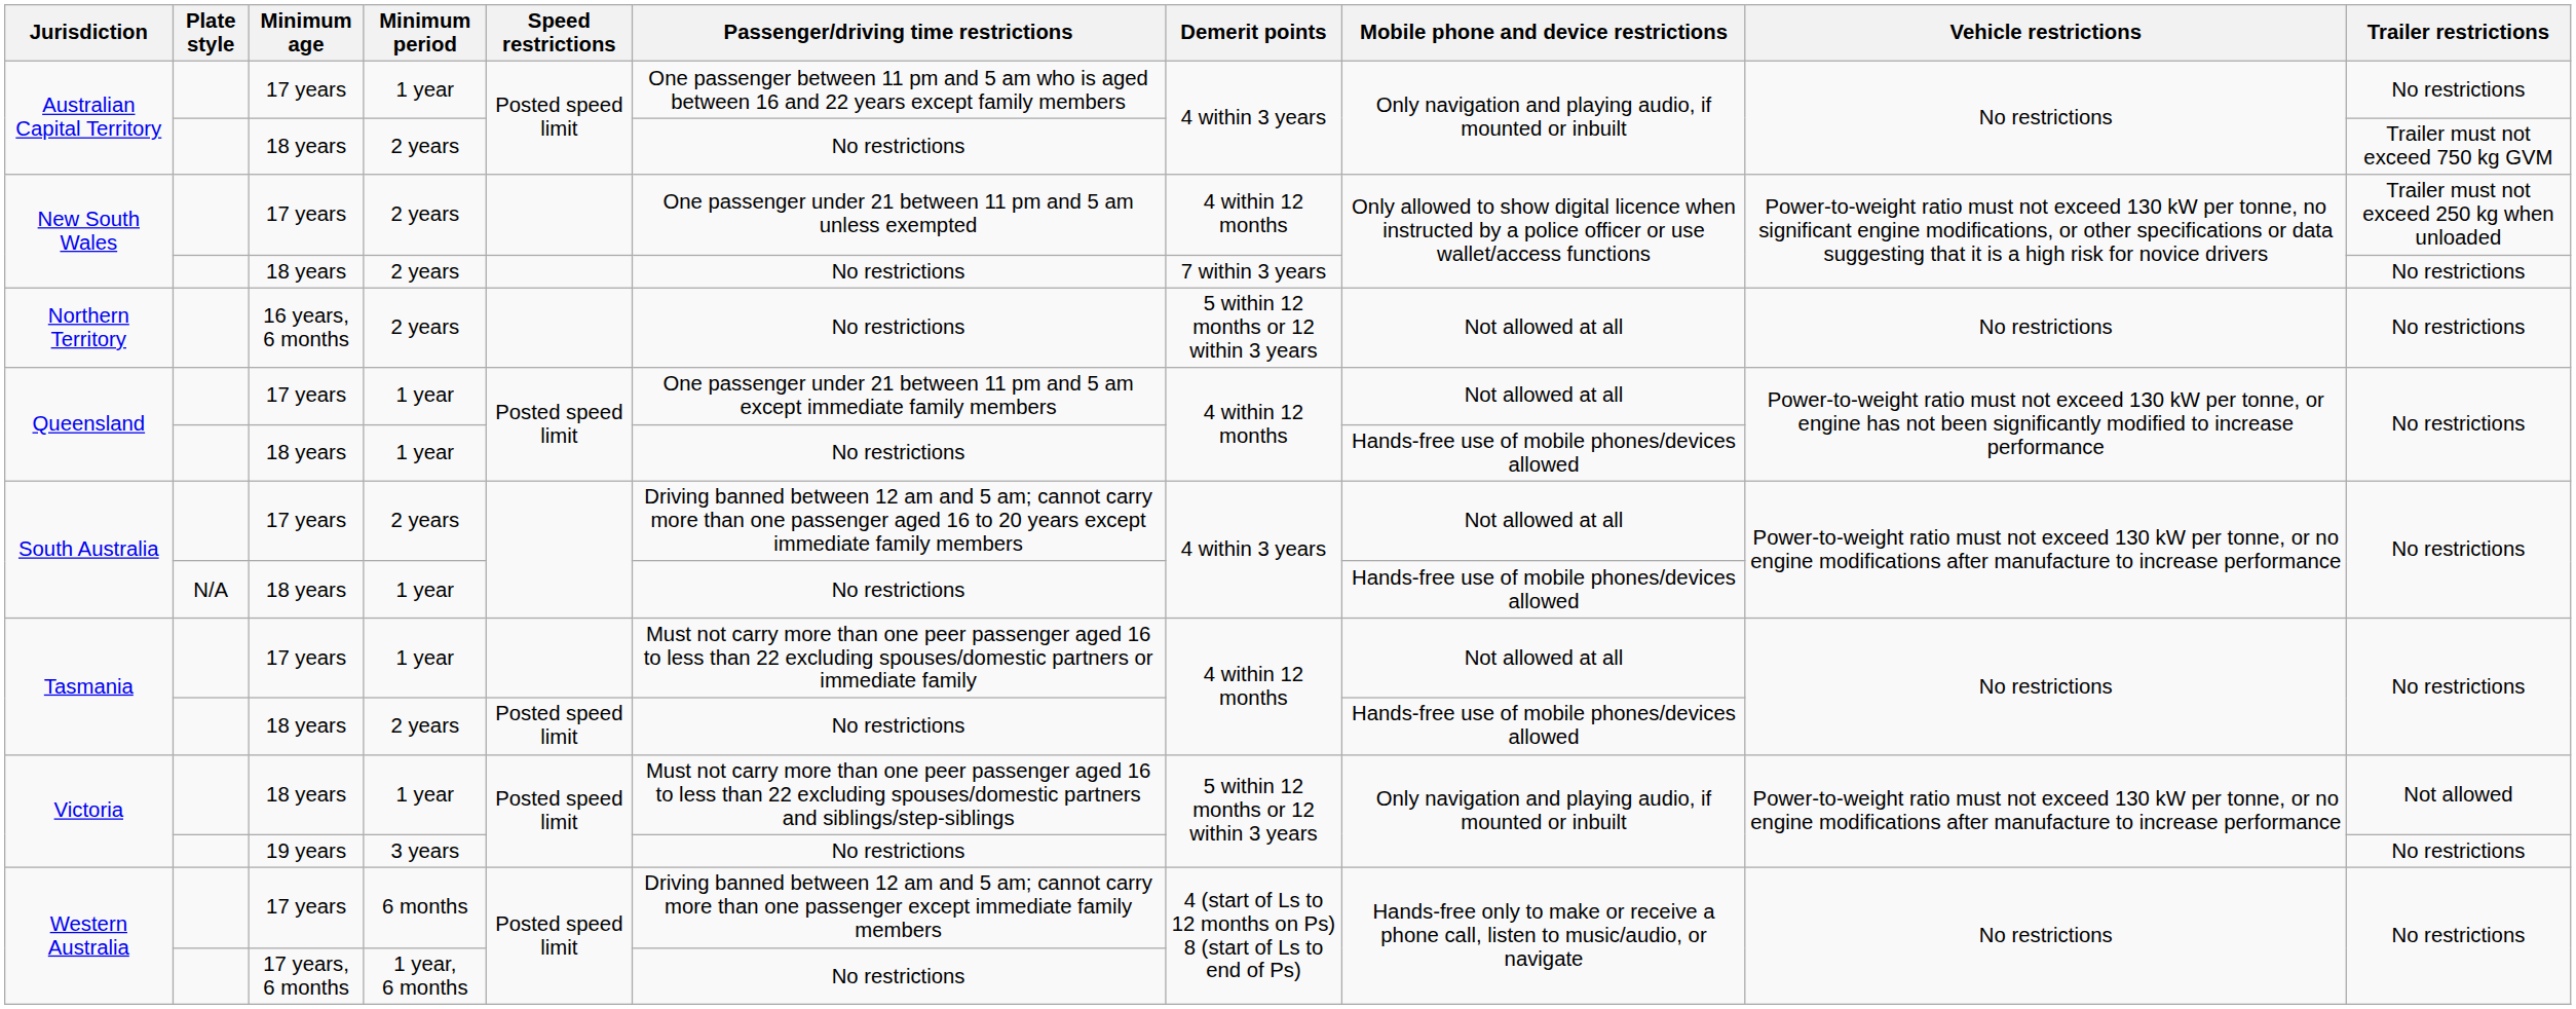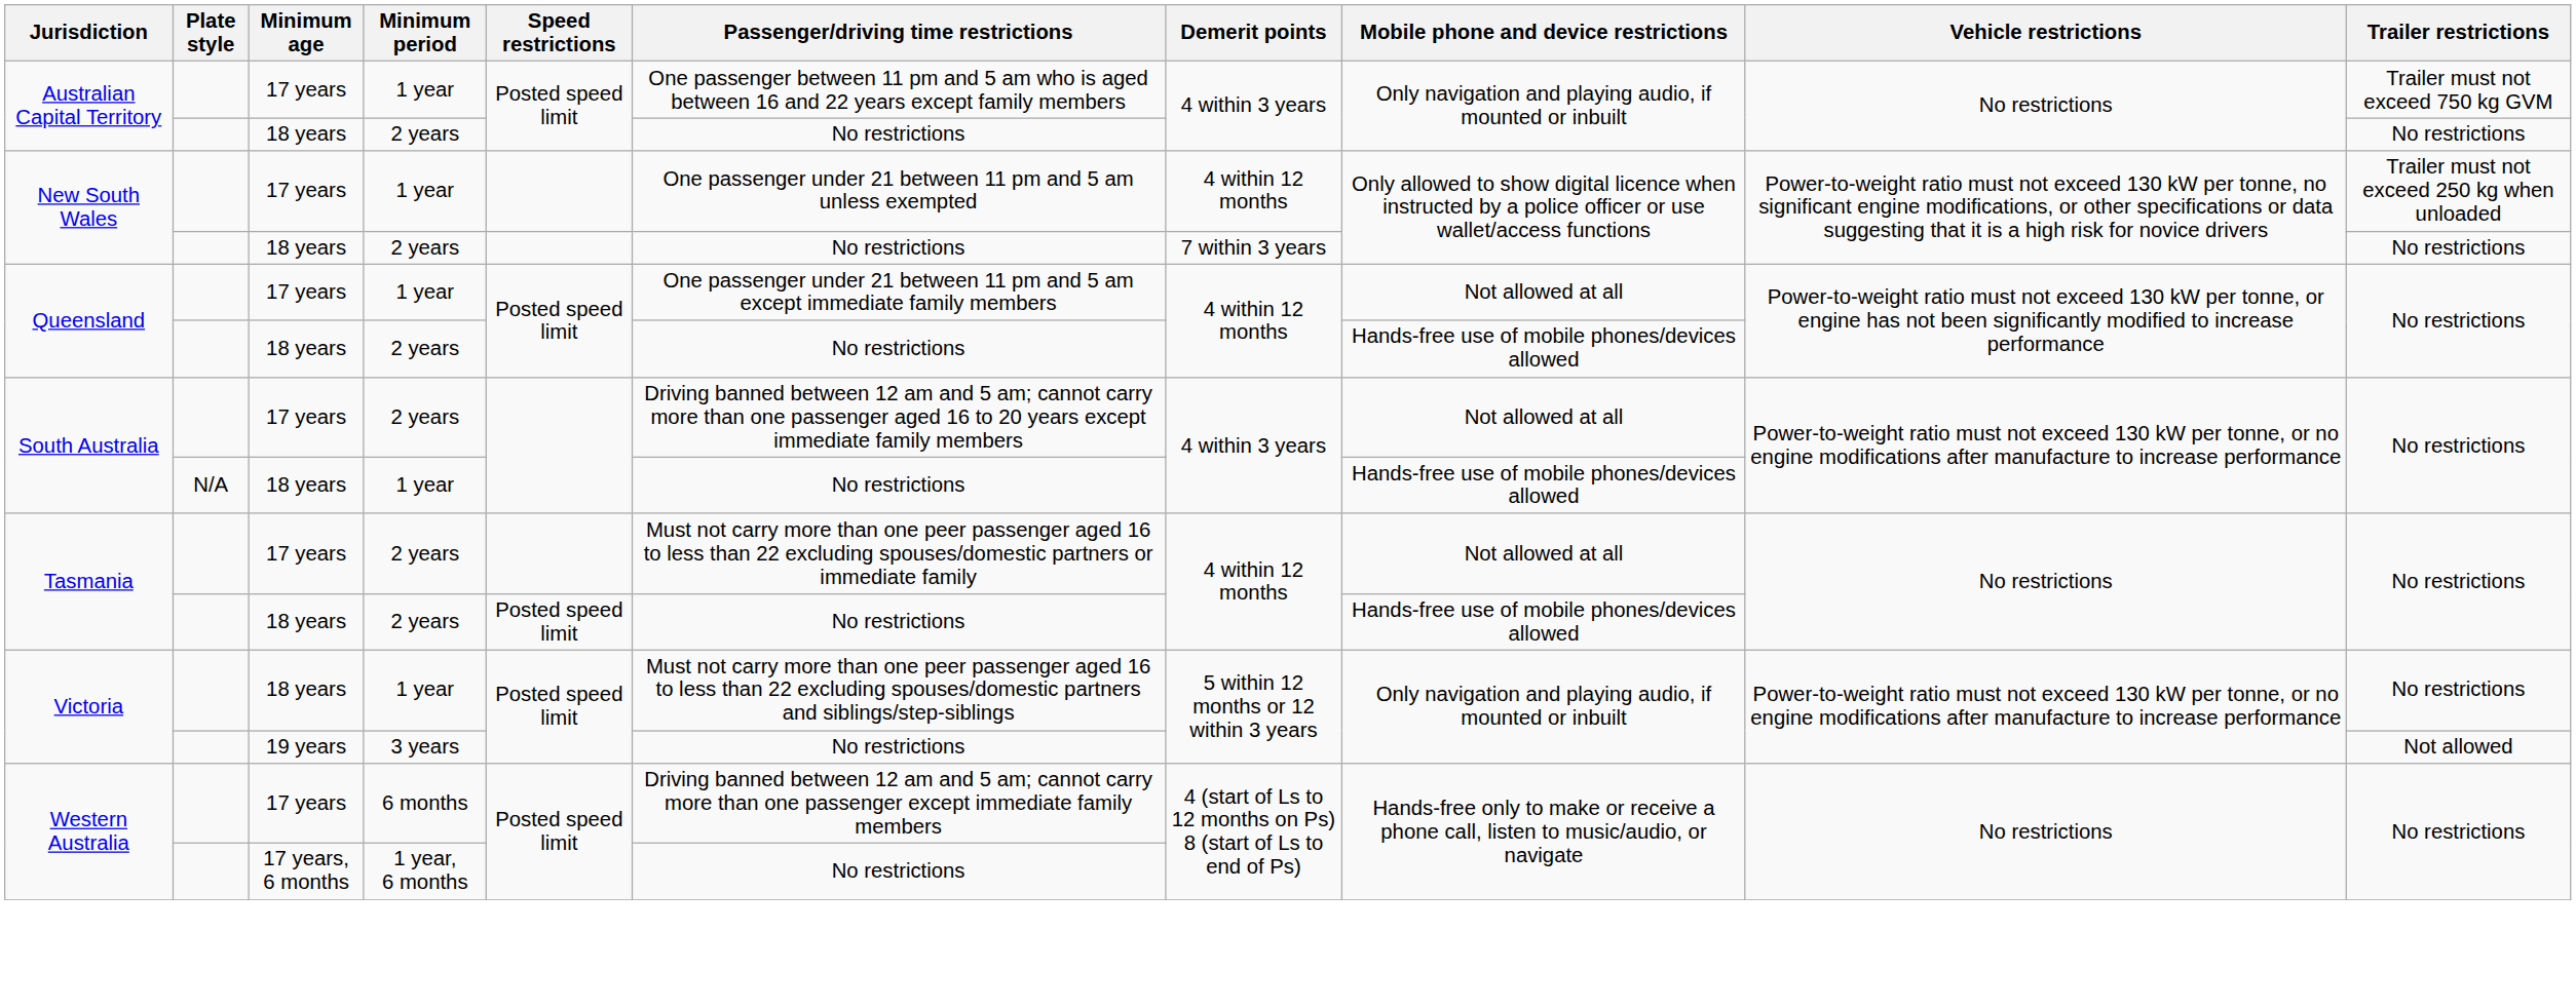 <table class="wikitable" style=text-align:center>
 <tr>
 <th>Jurisdiction</th>
 <th>Plate style</th>
 <th>Minimum age</th>
 <th>Minimum period</th>
 <th>Speed restrictions</th>
 <th>Passenger/driving time restrictions</th>
 <th>Demerit points</th>
 <th>Mobile phone and device restrictions</th>
 <th>Vehicle restrictions</th>
 <th>Trailer restrictions</th>
 </tr>
 <tr>
 <td rowspan=2><a href='#'>Australian Capital Territory</a></td>
 <td></td>
 <td>17 years</td>
 <td>1 year</td>
 <td rowspan=2>Posted speed limit</td>
 <td>One passenger between 11 pm and 5 am who is aged between 16 and 22 years except family members</td>
 <td rowspan=2>4 within 3 years</td>
 <td rowspan=2>Only navigation and playing audio, if mounted or inbuilt</td>
 <td rowspan=2>No restrictions</td>
-<td>No restrictions</td>
+<td>Trailer must not exceed 750 kg GVM</td>
 </tr>
 <tr>
 <td></td>
 <td>18 years</td>
 <td>2 years</td>
 <td>No restrictions</td>
-<td>Trailer must not exceed 750 kg GVM</td>
+<td>No restrictions</td>
 </tr>
 <tr>
 <td rowspan=2><a href='#'>New South Wales</a></td>
 <td></td>
 <td>17 years</td>
-<td>2 years</td>
+<td>1 year</td>
 <td></td>
 <td>One passenger under 21 between 11 pm and 5 am unless exempted</td>
 <td>4 within 12 months</td>
 <td rowspan=2>Only allowed to show digital licence when instructed by a police officer or use wallet/access functions</td>
 <td rowspan=2>Power-to-weight ratio must not exceed 130 kW per tonne, no significant engine modifications, or other specifications or data suggesting that it is a high risk for novice drivers</td>
 <td>Trailer must not exceed 250 kg when unloaded</td>
 </tr>
 <tr>
 <td></td>
 <td>18 years</td>
 <td>2 years</td>
 <td></td>
 <td>No restrictions</td>
 <td>7 within 3 years</td>
 <td>No restrictions</td>
 </tr>
 <tr>
-<td><a href='#'>Northern Territory</a></td>
-<td></td>
-<td>16 years,<br>6 months</td>
-<td>2 years</td>
-<td></td>
-<td>No restrictions</td>
-<td>5 within 12 months or 12 within 3 years</td>
-<td>Not allowed at all</td>
-<td>No restrictions</td>
-<td>No restrictions</td>
-</tr>
-<tr>
 <td rowspan=2><a href='#'>Queensland</a></td>
 <td></td>
 <td>17 years</td>
 <td>1 year</td>
 <td rowspan=2>Posted speed limit</td>
 <td>One passenger under 21 between 11 pm and 5 am except immediate family members</td>
 <td rowspan=2>4 within 12 months</td>
 <td>Not allowed at all</td>
 <td rowspan=2>Power-to-weight ratio must not exceed 130 kW per tonne, or engine has not been significantly modified to increase performance</td>
 <td rowspan=2>No restrictions</td>
 </tr>
 <tr>
 <td></td>
 <td>18 years</td>
-<td>1 year</td>
+<td>2 years</td>
 <td>No restrictions</td>
 <td>Hands-free use of mobile phones/devices allowed</td>
 </tr>
 <tr>
 <td rowspan=2><a href='#'>South Australia</a></td>
 <td></td>
 <td>17 years</td>
 <td>2 years</td>
 <td rowspan=2></td>
 <td>Driving banned between 12 am and 5 am; cannot carry more than one passenger aged 16 to 20 years except immediate family members</td>
 <td rowspan=2>4 within 3 years</td>
 <td>Not allowed at all</td>
 <td rowspan=2>Power-to-weight ratio must not exceed 130 kW per tonne, or no engine modifications after manufacture to increase performance</td>
 <td rowspan=2>No restrictions</td>
 </tr>
 <tr>
 <td>N/A</td>
 <td>18 years</td>
 <td>1 year</td>
 <td>No restrictions</td>
 <td>Hands-free use of mobile phones/devices allowed</td>
 </tr>
 <tr>
 <td rowspan=2><a href='#'>Tasmania</a></td>
 <td></td>
 <td>17 years</td>
-<td>1 year</td>
+<td>2 years</td>
 <td></td>
 <td>Must not carry more than one peer passenger aged 16 to less than 22 excluding spouses/domestic partners or immediate family</td>
 <td rowspan=2>4 within 12 months</td>
 <td>Not allowed at all</td>
 <td rowspan=2>No restrictions</td>
 <td rowspan=2>No restrictions</td>
 </tr>
 <tr>
 <td></td>
 <td>18 years</td>
 <td>2 years</td>
 <td>Posted speed limit</td>
 <td>No restrictions</td>
 <td>Hands-free use of mobile phones/devices allowed</td>
 </tr>
 <tr>
 <td rowspan=2><a href='#'>Victoria</a></td>
 <td></td>
 <td>18 years</td>
 <td>1 year</td>
 <td rowspan=2>Posted speed limit</td>
 <td>Must not carry more than one peer passenger aged 16 to less than 22 excluding spouses/domestic partners and siblings/step-siblings</td>
 <td rowspan=2>5 within 12 months or 12 within 3 years</td>
 <td rowspan=2>Only navigation and playing audio, if mounted or inbuilt</td>
 <td rowspan=2>Power-to-weight ratio must not exceed 130 kW per tonne, or no engine modifications after manufacture to increase performance</td>
-<td>Not allowed</td>
+<td>No restrictions</td>
 </tr>
 <tr>
 <td></td>
 <td>19 years</td>
 <td>3 years</td>
 <td>No restrictions</td>
-<td>No restrictions</td>
+<td>Not allowed</td>
 </tr>
 <tr>
 <td rowspan=2><a href='#'>Western Australia</a></td>
 <td></td>
 <td>17 years</td>
 <td>6 months</td>
 <td rowspan=2>Posted speed limit</td>
 <td>Driving banned between 12 am and 5 am; cannot carry more than one passenger except immediate family members</td>
 <td rowspan=2>4 (start of Ls to 12 months on Ps)<br>8 (start of Ls to end of Ps)</td>
 <td rowspan=2>Hands-free only to make or receive a phone call, listen to music/audio, or navigate</td>
 <td rowspan=2>No restrictions</td>
 <td rowspan=2>No restrictions</td>
 </tr>
 <tr>
 <td></td>
 <td>17 years,<br>6 months</td>
 <td>1 year,<br>6 months</td>
 <td>No restrictions</td>
 </tr>
 <tr>
 </tr>
 </table>
